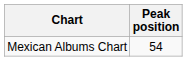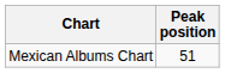 <table class="wikitable">
 <tr>
 <th>Chart</th>
 <th>Peak<br>position</th>
 </tr>
 <tr>
 <td>Mexican Albums Chart</td>
-<td align="center">54</td>
+<td align="center">51</td>
 </tr>
 </table>
